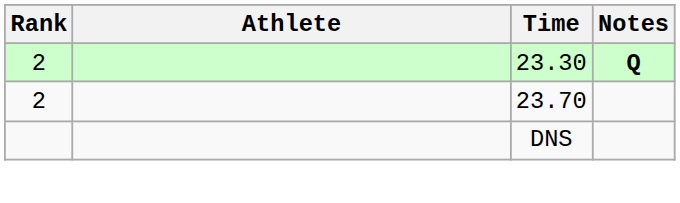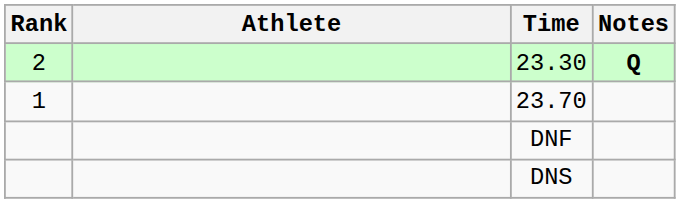 <table class="wikitable" style="text-align:center">
 <tr>
 <th>Rank</th>
 <th Style="width:18em">Athlete</th>
 <th>Time</th>
 <th>Notes</th>
 </tr>
 <tr style="background:#cfc">
 <td>2</td>
 <td style="text-align:left"></td>
 <td>23.30</td>
 <td><strong>Q</strong></td>
 </tr>
 <tr>
-<td>2</td>
+<td>1</td>
 <td style="text-align:left"></td>
 <td>23.70</td>
+<td></td>
+</tr>
+<tr>
+<td></td>
+<td style="text-align:left"></td>
+<td>DNF</td>
 <td></td>
 </tr>
 <tr>
 <td></td>
 <td style="text-align:left"></td>
 <td>DNS</td>
 <td></td>
 </tr>
 </table>
